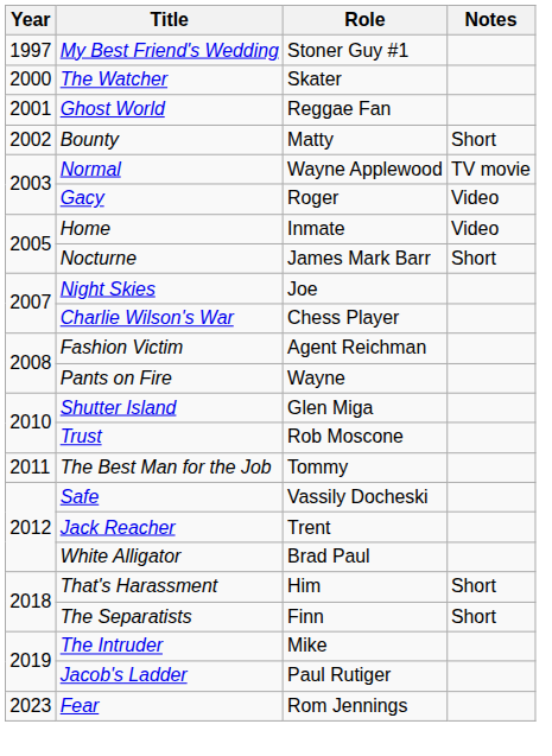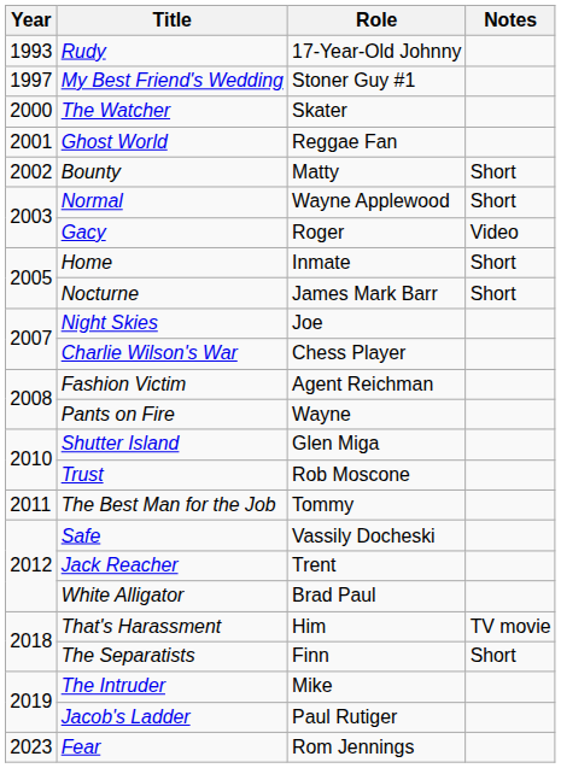 <table class="wikitable sortable">
 <tr>
 <th>Year</th>
 <th>Title</th>
 <th>Role</th>
 <th class="unsortable">Notes</th>
+</tr>
+<tr>
+<td>1993</td>
+<td><em><a href='#'>Rudy</a></em></td>
+<td>17-Year-Old Johnny</td>
+<td></td>
 </tr>
 <tr>
 <td>1997</td>
 <td><em><a href='#'>My Best Friend's Wedding</a></em></td>
 <td>Stoner Guy #1</td>
 <td></td>
 </tr>
 <tr>
 <td>2000</td>
 <td><em><a href='#'>The Watcher</a></em></td>
 <td>Skater</td>
 <td></td>
 </tr>
 <tr>
 <td>2001</td>
 <td><em><a href='#'>Ghost World</a></em></td>
 <td>Reggae Fan</td>
 <td></td>
 </tr>
 <tr>
 <td>2002</td>
 <td><em>Bounty</em></td>
 <td>Matty</td>
 <td>Short</td>
 </tr>
 <tr>
 <td rowspan="2">2003</td>
 <td><em><a href='#'>Normal</a></em></td>
 <td>Wayne Applewood</td>
-<td>TV movie</td>
+<td>Short</td>
 </tr>
 <tr>
 <td><em><a href='#'>Gacy</a></em></td>
 <td>Roger</td>
 <td>Video</td>
 </tr>
 <tr>
 <td rowspan="2">2005</td>
 <td><em>Home</em></td>
 <td>Inmate</td>
-<td>Video</td>
+<td>Short</td>
 </tr>
 <tr>
 <td><em>Nocturne</em></td>
 <td>James Mark Barr</td>
 <td>Short</td>
 </tr>
 <tr>
 <td rowspan="2">2007</td>
 <td><em><a href='#'>Night Skies</a></em></td>
 <td>Joe</td>
 <td></td>
 </tr>
 <tr>
 <td><em><a href='#'>Charlie Wilson's War</a></em></td>
 <td>Chess Player</td>
 <td></td>
 </tr>
 <tr>
 <td rowspan="2">2008</td>
 <td><em>Fashion Victim</em></td>
 <td>Agent Reichman</td>
 <td></td>
 </tr>
 <tr>
 <td><em>Pants on Fire</em></td>
 <td>Wayne</td>
 <td></td>
 </tr>
 <tr>
 <td rowspan="2">2010</td>
 <td><em><a href='#'>Shutter Island</a></em></td>
 <td>Glen Miga</td>
 <td></td>
 </tr>
 <tr>
 <td><em><a href='#'>Trust</a></em></td>
 <td>Rob Moscone</td>
 <td></td>
 </tr>
 <tr>
 <td>2011</td>
 <td><em>The Best Man for the Job</em></td>
 <td>Tommy</td>
 <td></td>
 </tr>
 <tr>
 <td rowspan="3">2012</td>
 <td><em><a href='#'>Safe</a></em></td>
 <td>Vassily Docheski</td>
 <td></td>
 </tr>
 <tr>
 <td><em><a href='#'>Jack Reacher</a></em></td>
 <td>Trent</td>
 <td></td>
 </tr>
 <tr>
 <td><em>White Alligator</em></td>
 <td>Brad Paul</td>
 <td></td>
 </tr>
 <tr>
 <td rowspan="2">2018</td>
 <td><em>That's Harassment</em></td>
 <td>Him</td>
-<td>Short</td>
+<td>TV movie</td>
 </tr>
 <tr>
 <td><em>The Separatists</em></td>
 <td>Finn</td>
 <td>Short</td>
 </tr>
 <tr>
 <td rowspan="2">2019</td>
 <td><em><a href='#'>The Intruder</a></em></td>
 <td>Mike</td>
 <td></td>
 </tr>
 <tr>
 <td><em><a href='#'>Jacob's Ladder</a></em></td>
 <td>Paul Rutiger</td>
 <td></td>
 </tr>
 <tr>
 <td>2023</td>
 <td><em><a href='#'>Fear</a></em></td>
 <td>Rom Jennings</td>
 <td></td>
 </tr>
 </table>
